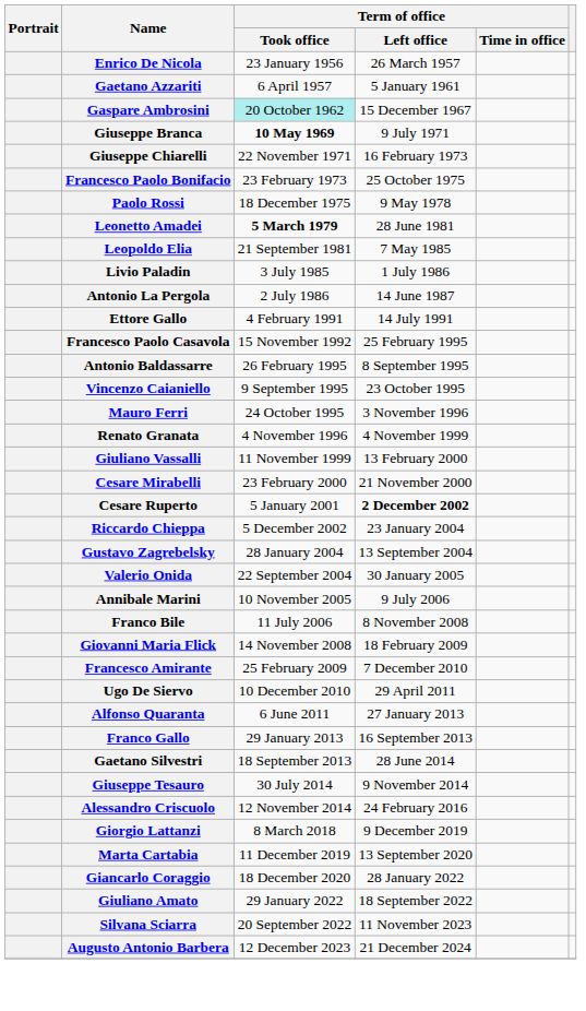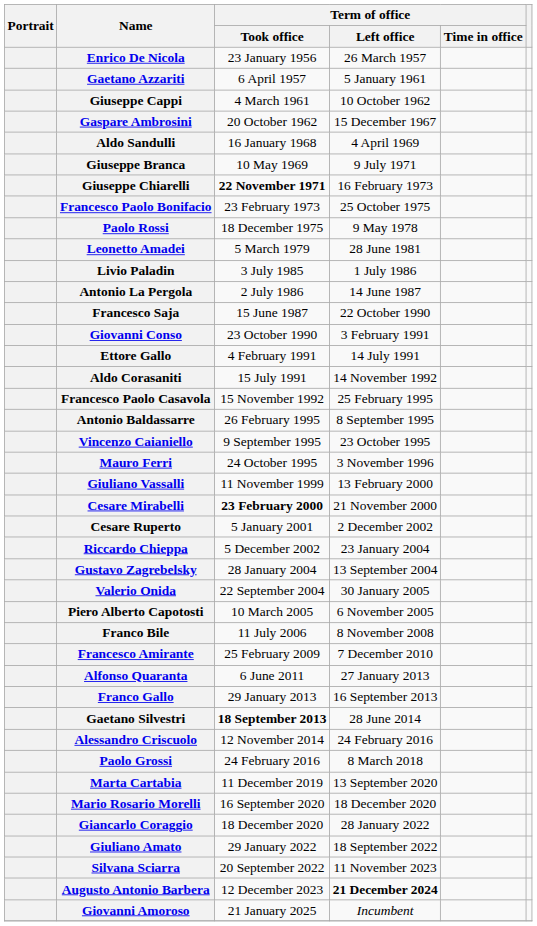 <table class="wikitable">
 <tr>
 <th rowspan=2>Portrait</th>
 <th rowspan=2>Name</th>
 <th colspan=3>Term of office</th>
 <th rowspan=2></th>
 </tr>
 <tr>
 <th>Took office</th>
 <th>Left office</th>
 <th>Time in office</th>
 </tr>
 <tr>
 <th></th>
 <th scope="row" style="font-weight:normal"><strong><a href='#'>Enrico De Nicola</a></strong><br></th>
 <td align=center>23 January 1956</td>
 <td align=center>26 March 1957</td>
 <td align=center></td>
 <td></td>
 </tr>
 <tr>
 <th></th>
 <th scope="row" style="font-weight:normal"><strong><a href='#'>Gaetano Azzariti</a></strong><br></th>
 <td align=center>6 April 1957</td>
 <td align=center>5 January 1961</td>
 <td align=center></td>
 <td></td>
 </tr>
 <tr>
 <th></th>
+<th scope="row" style="font-weight:normal"><strong>Giuseppe Cappi</strong><br></th>
+<td align=center>4 March 1961</td>
+<td align=center>10 October 1962</td>
+<td align=center></td>
+<td></td>
+</tr>
+<tr>
+<th></th>
 <th scope="row" style="font-weight:normal"><strong><a href='#'>Gaspare Ambrosini</a></strong><br></th>
-<td align=center style="background: paleturquoise;">20 October 1962</td>
+<td align=center>20 October 1962</td>
 <td align=center>15 December 1967</td>
 <td align=center></td>
 <td></td>
 </tr>
 <tr>
 <th></th>
+<th scope="row" style="font-weight:normal"><strong>Aldo Sandulli</strong><br></th>
+<td align=center>16 January 1968</td>
+<td align=center>4 April 1969</td>
+<td align=center></td>
+<td></td>
+</tr>
+<tr>
+<th></th>
 <th scope="row" style="font-weight:normal"><strong>Giuseppe Branca</strong><br></th>
-<td align=center><strong>10 May 1969</strong></td>
+<td align=center>10 May 1969</td>
 <td align=center>9 July 1971</td>
 <td align=center></td>
 <td></td>
 </tr>
 <tr>
 <th></th>
 <th scope="row" style="font-weight:normal"><strong>Giuseppe Chiarelli</strong><br></th>
-<td align=center>22 November 1971</td>
+<td align=center><strong>22 November 1971</strong></td>
 <td align=center>16 February 1973</td>
 <td align=center></td>
 <td></td>
 </tr>
 <tr>
 <th></th>
 <th scope="row" style="font-weight:normal"><strong><a href='#'>Francesco Paolo Bonifacio</a></strong><br></th>
 <td align=center>23 February 1973</td>
 <td align=center>25 October 1975</td>
 <td align=center></td>
 <td></td>
 </tr>
 <tr>
 <th></th>
 <th scope="row" style="font-weight:normal"><strong><a href='#'>Paolo Rossi</a></strong><br></th>
 <td align=center>18 December 1975</td>
 <td align=center>9 May 1978</td>
 <td align=center></td>
 <td></td>
 </tr>
 <tr>
 <th></th>
 <th scope="row" style="font-weight:normal"><strong><a href='#'>Leonetto Amadei</a></strong><br></th>
-<td align=center><strong>5 March 1979</strong></td>
+<td align=center>5 March 1979</td>
 <td align=center>28 June 1981</td>
-<td align=center></td>
-<td></td>
-</tr>
-<tr>
-<th></th>
-<th scope="row" style="font-weight:normal"><strong><a href='#'>Leopoldo Elia</a></strong><br></th>
-<td align=center>21 September 1981</td>
-<td align=center>7 May 1985</td>
 <td align=center></td>
 <td></td>
 </tr>
 <tr>
 <th></th>
 <th scope="row" style="font-weight:normal"><strong>Livio Paladin</strong><br></th>
 <td align=center>3 July 1985</td>
 <td align=center>1 July 1986</td>
 <td align=center></td>
 <td></td>
 </tr>
 <tr>
 <th></th>
 <th scope="row" style="font-weight:normal"><strong>Antonio La Pergola</strong><br></th>
 <td align=center>2 July 1986</td>
 <td align=center>14 June 1987</td>
 <td align=center></td>
 <td></td>
 </tr>
 <tr>
 <th></th>
+<th scope="row" style="font-weight:normal"><strong>Francesco Saja</strong><br></th>
+<td align=center>15 June 1987</td>
+<td align=center>22 October 1990</td>
+<td align=center></td>
+<td></td>
+</tr>
+<tr>
+<th></th>
+<th scope="row" style="font-weight:normal"><strong><a href='#'>Giovanni Conso</a></strong><br></th>
+<td align=center>23 October 1990</td>
+<td align=center>3 February 1991</td>
+<td align=center></td>
+<td></td>
+</tr>
+<tr>
+<th></th>
 <th scope="row" style="font-weight:normal"><strong>Ettore Gallo</strong><br></th>
 <td align=center>4 February 1991</td>
 <td align=center>14 July 1991</td>
+<td align=center></td>
+<td></td>
+</tr>
+<tr>
+<th></th>
+<th scope="row" style="font-weight:normal"><strong>Aldo Corasaniti</strong><br></th>
+<td align=center>15 July 1991</td>
+<td align=center>14 November 1992</td>
 <td align=center></td>
 <td></td>
 </tr>
 <tr>
 <th></th>
 <th scope="row" style="font-weight:normal"><strong>Francesco Paolo Casavola</strong><br></th>
 <td align=center>15 November 1992</td>
 <td align=center>25 February 1995</td>
 <td align=center></td>
 <td></td>
 </tr>
 <tr>
 <th></th>
 <th scope="row" style="font-weight:normal"><strong>Antonio Baldassarre</strong><br></th>
 <td align=center>26 February 1995</td>
 <td align=center>8 September 1995</td>
 <td align=center></td>
 <td></td>
 </tr>
 <tr>
 <th></th>
 <th scope="row" style="font-weight:normal"><strong><a href='#'>Vincenzo Caianiello</a></strong><br></th>
 <td align=center>9 September 1995</td>
 <td align=center>23 October 1995</td>
 <td align=center></td>
 <td></td>
 </tr>
 <tr>
 <th></th>
 <th scope="row" style="font-weight:normal"><strong><a href='#'>Mauro Ferri</a></strong><br></th>
 <td align=center>24 October 1995</td>
 <td align=center>3 November 1996</td>
 <td align=center></td>
 <td></td>
 </tr>
 <tr>
 <th></th>
-<th scope="row" style="font-weight:normal"><strong>Renato Granata</strong><br></th>
-<td align=center>4 November 1996</td>
-<td align=center>4 November 1999</td>
-<td align=center></td>
-<td></td>
-</tr>
-<tr>
-<th></th>
 <th scope="row" style="font-weight:normal"><strong><a href='#'>Giuliano Vassalli</a></strong><br></th>
 <td align=center>11 November 1999</td>
 <td align=center>13 February 2000</td>
 <td align=center></td>
 <td></td>
 </tr>
 <tr>
 <th></th>
 <th scope="row" style="font-weight:normal"><strong><a href='#'>Cesare Mirabelli</a></strong><br></th>
-<td align=center>23 February 2000</td>
+<td align=center><strong>23 February 2000</strong></td>
 <td align=center>21 November 2000</td>
 <td align=center></td>
 <td></td>
 </tr>
 <tr>
 <th></th>
 <th scope="row" style="font-weight:normal"><strong>Cesare Ruperto</strong><br></th>
 <td align=center>5 January 2001</td>
-<td align=center><strong>2 December 2002</strong></td>
+<td align=center>2 December 2002</td>
 <td align=center></td>
 <td></td>
 </tr>
 <tr>
 <th></th>
 <th scope="row" style="font-weight:normal"><strong><a href='#'>Riccardo Chieppa</a></strong><br></th>
 <td align=center>5 December 2002</td>
 <td align=center>23 January 2004</td>
 <td align=center></td>
 <td></td>
 </tr>
 <tr>
 <th></th>
 <th scope="row" style="font-weight:normal"><strong><a href='#'>Gustavo Zagrebelsky</a></strong><br></th>
 <td align=center>28 January 2004</td>
 <td align=center>13 September 2004</td>
 <td align=center></td>
 <td></td>
 </tr>
 <tr>
 <th></th>
 <th scope="row" style="font-weight:normal"><strong><a href='#'>Valerio Onida</a></strong><br></th>
 <td align=center>22 September 2004</td>
 <td align=center>30 January 2005</td>
 <td align=center></td>
 <td></td>
 </tr>
 <tr>
 <th></th>
-<th scope="row" style="font-weight:normal"><strong>Annibale Marini</strong><br></th>
-<td align=center>10 November 2005</td>
-<td align=center>9 July 2006</td>
+<th scope="row" style="font-weight:normal"><strong>Piero Alberto Capotosti</strong><br></th>
+<td align=center>10 March 2005</td>
+<td align=center>6 November 2005</td>
 <td align=center></td>
 <td></td>
 </tr>
 <tr>
 <th></th>
 <th scope="row" style="font-weight:normal"><strong>Franco Bile</strong><br></th>
 <td align=center>11 July 2006</td>
 <td align=center>8 November 2008</td>
 <td align=center></td>
 <td></td>
 </tr>
 <tr>
 <th></th>
-<th scope="row" style="font-weight:normal"><strong><a href='#'>Giovanni Maria Flick</a></strong><br></th>
-<td align=center>14 November 2008</td>
-<td align=center>18 February 2009</td>
-<td align=center></td>
-<td></td>
-</tr>
-<tr>
-<th></th>
 <th scope="row" style="font-weight:normal"><strong><a href='#'>Francesco Amirante</a></strong><br></th>
 <td align=center>25 February 2009</td>
 <td align=center>7 December 2010</td>
-<td align=center></td>
-<td></td>
-</tr>
-<tr>
-<th></th>
-<th scope="row" style="font-weight:normal"><strong>Ugo De Siervo</strong><br></th>
-<td align=center>10 December 2010</td>
-<td align=center>29 April 2011</td>
 <td align=center></td>
 <td></td>
 </tr>
 <tr>
 <th></th>
 <th scope="row" style="font-weight:normal"><strong><a href='#'>Alfonso Quaranta</a></strong><br></th>
 <td align=center>6 June 2011</td>
 <td align=center>27 January 2013</td>
 <td align=center></td>
 <td></td>
 </tr>
 <tr>
 <th></th>
 <th scope="row" style="font-weight:normal"><strong><a href='#'>Franco Gallo</a></strong><br></th>
 <td align=center>29 January 2013</td>
 <td align=center>16 September 2013</td>
 <td align=center></td>
 <td></td>
 </tr>
 <tr>
 <th></th>
 <th scope="row" style="font-weight:normal"><strong>Gaetano Silvestri</strong><br></th>
-<td align=center>18 September 2013</td>
+<td align=center><strong>18 September 2013</strong></td>
 <td align=center>28 June 2014</td>
-<td align=center></td>
-<td></td>
-</tr>
-<tr>
-<th></th>
-<th scope="row" style="font-weight:normal"><strong><a href='#'>Giuseppe Tesauro</a></strong><br></th>
-<td align=center>30 July 2014</td>
-<td align=center>9 November 2014</td>
 <td align=center></td>
 <td></td>
 </tr>
 <tr>
 <th></th>
 <th scope="row" style="font-weight:normal"><strong><a href='#'>Alessandro Criscuolo</a></strong><br></th>
 <td align=center>12 November 2014</td>
 <td align=center>24 February 2016</td>
 <td align=center></td>
 <td></td>
 </tr>
 <tr>
 <th></th>
-<th scope="row" style="font-weight:normal"><strong><a href='#'>Giorgio Lattanzi</a></strong><br></th>
+<th scope="row" style="font-weight:normal"><strong><a href='#'>Paolo Grossi</a></strong><br></th>
+<td align=center>24 February 2016</td>
 <td align=center>8 March 2018</td>
-<td align=center>9 December 2019</td>
 <td align=center></td>
 <td></td>
 </tr>
 <tr>
 <th></th>
 <th scope="row" style="font-weight:normal"><strong><a href='#'>Marta Cartabia</a></strong><br></th>
 <td align=center>11 December 2019</td>
 <td align=center>13 September 2020</td>
+<td align=center></td>
+<td></td>
+</tr>
+<tr>
+<th></th>
+<th scope="row" style="font-weight:normal"><strong><a href='#'>Mario Rosario Morelli</a></strong><br></th>
+<td align=center>16 September 2020</td>
+<td align=center>18 December 2020</td>
 <td align=center></td>
 <td></td>
 </tr>
 <tr>
 <th></th>
 <th scope="row" style="font-weight:normal"><strong><a href='#'>Giancarlo Coraggio</a></strong><br></th>
 <td align=center>18 December 2020</td>
 <td align=center>28 January 2022</td>
 <td align=center></td>
 <td></td>
 </tr>
 <tr>
 <th></th>
 <th scope="row" style="font-weight:normal"><strong><a href='#'>Giuliano Amato</a></strong><br></th>
 <td align=center>29 January 2022</td>
 <td align=center>18 September 2022</td>
 <td align=center></td>
 <td></td>
 </tr>
 <tr>
 <th></th>
 <th scope="row" style="font-weight:normal"><strong><a href='#'>Silvana Sciarra</a></strong><br></th>
 <td align=center>20 September 2022</td>
 <td align=center>11 November 2023</td>
 <td align=center></td>
 <td></td>
 </tr>
 <tr>
 <th></th>
 <th scope="row" style="font-weight:normal"><strong><a href='#'>Augusto Antonio Barbera</a></strong><br></th>
 <td align=center>12 December 2023</td>
-<td align=center>21 December 2024</td>
+<td align=center><strong>21 December 2024</strong></td>
+<td align=center></td>
+<td></td>
+</tr>
+<tr>
+<th></th>
+<th scope="row" style="font-weight:normal"><strong><a href='#'>Giovanni Amoroso</a></strong><br></th>
+<td align=center>21 January 2025</td>
+<td align=center><em>Incumbent</em></td>
 <td align=center></td>
 <td></td>
 </tr>
 <tr>
 </tr>
 </table>
